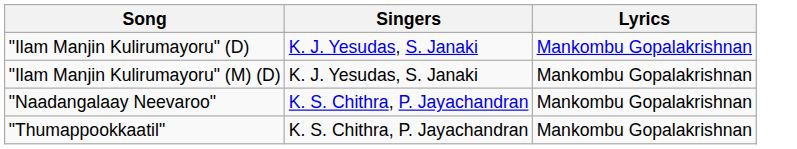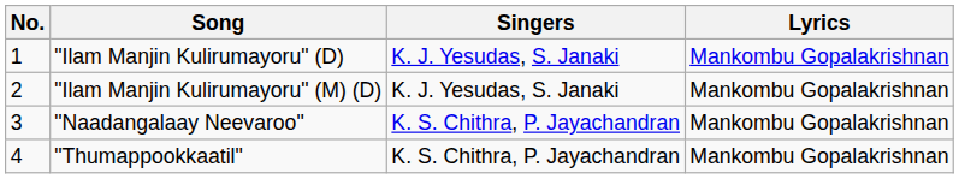 <table class="wikitable" style="font-size:95%;">
 <tr>
+<th>No.</th>
 <th>Song</th>
 <th>Singers</th>
 <th>Lyrics</th>
 </tr>
 <tr>
+<td>1</td>
 <td>"Ilam Manjin Kulirumayoru" (D)</td>
 <td><a href='#'>K. J. Yesudas</a>, <a href='#'>S. Janaki</a></td>
 <td><a href='#'>Mankombu Gopalakrishnan</a></td>
 </tr>
 <tr>
+<td>2</td>
 <td>"Ilam Manjin Kulirumayoru" (M) (D)</td>
 <td>K. J. Yesudas, S. Janaki</td>
 <td>Mankombu Gopalakrishnan</td>
 </tr>
 <tr>
+<td>3</td>
 <td>"Naadangalaay Neevaroo"</td>
 <td><a href='#'>K. S. Chithra</a>, <a href='#'>P. Jayachandran</a></td>
 <td>Mankombu Gopalakrishnan</td>
 </tr>
 <tr>
+<td>4</td>
 <td>"Thumappookkaatil"</td>
 <td>K. S. Chithra, P. Jayachandran</td>
 <td>Mankombu Gopalakrishnan</td>
 </tr>
 </table>
